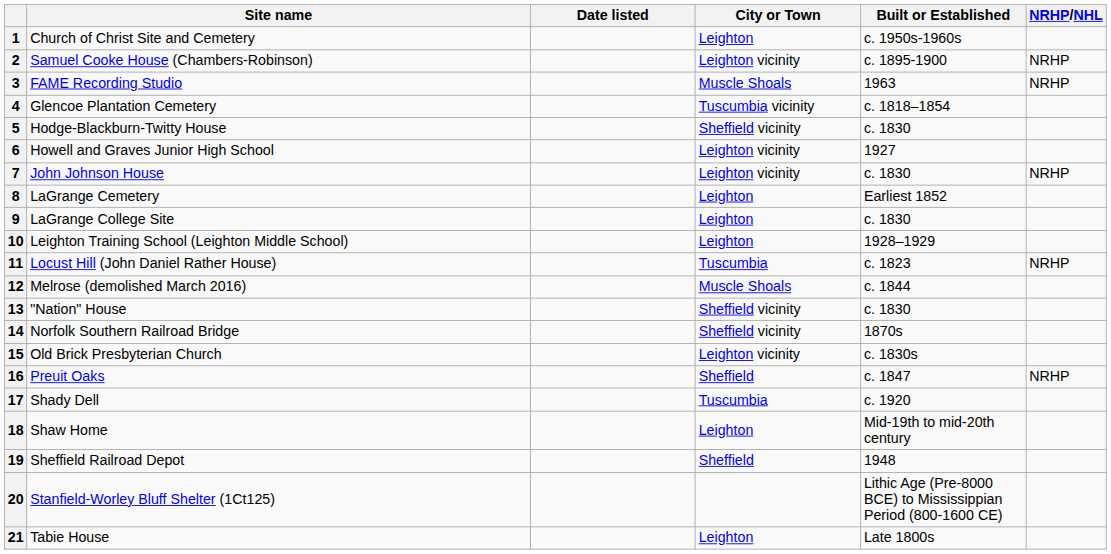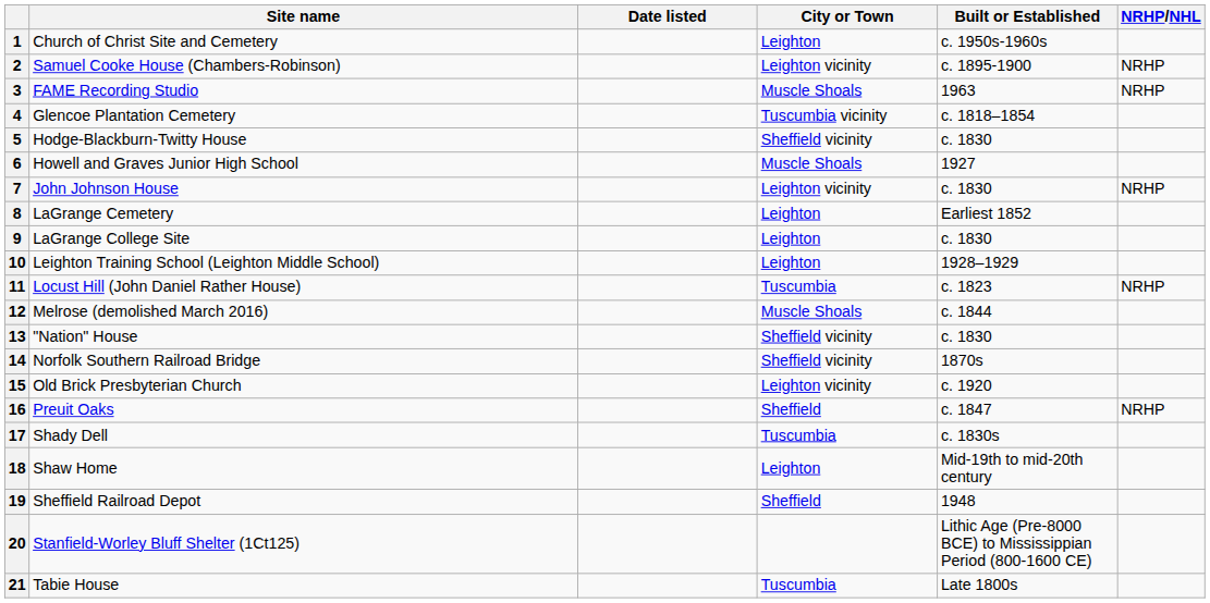 <table class="wikitable" style="width:98%">
 <tr>
 <th width = 2% ></th>
 <th><strong>Site name</strong></th>
 <th width = 15% ><strong>Date listed</strong></th>
 <th width = 15% ><strong>City or Town</strong></th>
 <th width = 15% ><strong>Built or Established</strong></th>
 <th width = 5%  ><strong><a href='#'>NRHP</a>/<a href='#'>NHL</a></strong></th>
 </tr>
 <tr ->
 <th>1</th>
 <td>Church of Christ Site and Cemetery</td>
 <td></td>
 <td><a href='#'>Leighton</a></td>
 <td>c. 1950s-1960s</td>
 <td></td>
 </tr>
 <tr ->
 <th>2</th>
 <td><a href='#'>Samuel Cooke House</a> (Chambers-Robinson)</td>
 <td></td>
 <td><a href='#'>Leighton</a> vicinity</td>
 <td>c. 1895-1900</td>
 <td>NRHP</td>
 </tr>
 <tr ->
 <th>3</th>
 <td><a href='#'>FAME Recording Studio</a></td>
 <td></td>
 <td><a href='#'>Muscle Shoals</a></td>
 <td>1963</td>
 <td>NRHP</td>
 </tr>
 <tr ->
 <th>4</th>
 <td>Glencoe Plantation Cemetery</td>
 <td></td>
 <td><a href='#'>Tuscumbia</a> vicinity</td>
 <td>c. 1818–1854</td>
 <td></td>
 </tr>
 <tr ->
 <th>5</th>
 <td>Hodge-Blackburn-Twitty House</td>
 <td></td>
 <td><a href='#'>Sheffield</a> vicinity</td>
 <td>c. 1830</td>
 <td></td>
 </tr>
 <tr ->
 <th>6</th>
 <td>Howell and Graves Junior High School</td>
 <td></td>
-<td><a href='#'>Leighton</a> vicinity</td>
+<td><a href='#'>Muscle Shoals</a></td>
 <td>1927</td>
 <td></td>
 </tr>
 <tr ->
 <th>7</th>
 <td><a href='#'>John Johnson House</a></td>
 <td></td>
 <td><a href='#'>Leighton</a> vicinity</td>
 <td>c. 1830</td>
 <td>NRHP</td>
 </tr>
 <tr ->
 <th>8</th>
 <td>LaGrange Cemetery</td>
 <td></td>
 <td><a href='#'>Leighton</a></td>
 <td>Earliest 1852</td>
 <td></td>
 </tr>
 <tr ->
 <th>9</th>
 <td>LaGrange College Site</td>
 <td></td>
 <td><a href='#'>Leighton</a></td>
 <td>c. 1830</td>
 <td></td>
 </tr>
 <tr ->
 <th>10</th>
 <td>Leighton Training School (Leighton Middle School)</td>
 <td></td>
 <td><a href='#'>Leighton</a></td>
 <td>1928–1929</td>
 <td></td>
 </tr>
 <tr ->
 <th>11</th>
 <td><a href='#'>Locust Hill</a> (John Daniel Rather House)</td>
 <td></td>
 <td><a href='#'>Tuscumbia</a></td>
 <td>c. 1823</td>
 <td>NRHP</td>
 </tr>
 <tr ->
 <th>12</th>
 <td>Melrose (demolished March 2016)</td>
 <td></td>
 <td><a href='#'>Muscle Shoals</a></td>
 <td>c. 1844</td>
 <td></td>
 </tr>
 <tr ->
 <th>13</th>
 <td>"Nation" House</td>
 <td></td>
 <td><a href='#'>Sheffield</a> vicinity</td>
 <td>c. 1830</td>
 <td></td>
 </tr>
 <tr ->
 <th>14</th>
 <td>Norfolk Southern Railroad Bridge</td>
 <td></td>
 <td><a href='#'>Sheffield</a> vicinity</td>
 <td>1870s</td>
 <td></td>
 </tr>
 <tr ->
 <th>15</th>
 <td>Old Brick Presbyterian Church</td>
 <td></td>
 <td><a href='#'>Leighton</a> vicinity</td>
-<td>c. 1830s</td>
+<td>c. 1920</td>
 <td></td>
 </tr>
 <tr ->
 <th>16</th>
 <td><a href='#'>Preuit Oaks</a></td>
 <td></td>
 <td><a href='#'>Sheffield</a></td>
 <td>c. 1847</td>
 <td>NRHP</td>
 </tr>
 <tr>
 <th>17</th>
 <td>Shady Dell</td>
 <td></td>
 <td><a href='#'>Tuscumbia</a></td>
-<td>c. 1920</td>
+<td>c. 1830s</td>
 <td></td>
 </tr>
 <tr ->
 <th>18</th>
 <td>Shaw Home</td>
 <td></td>
 <td><a href='#'>Leighton</a></td>
 <td>Mid-19th to mid-20th century</td>
 <td></td>
 </tr>
 <tr ->
 <th>19</th>
 <td>Sheffield Railroad Depot</td>
 <td></td>
 <td><a href='#'>Sheffield</a></td>
 <td>1948</td>
 <td></td>
 </tr>
 <tr>
 <th>20</th>
 <td><a href='#'>Stanfield-Worley Bluff Shelter</a> (1Ct125)</td>
 <td></td>
 <td></td>
 <td>Lithic Age (Pre-8000 BCE) to Mississippian Period (800-1600 CE)</td>
 <td></td>
 </tr>
 <tr ->
 <th>21</th>
 <td>Tabie House</td>
 <td></td>
-<td><a href='#'>Leighton</a></td>
+<td><a href='#'>Tuscumbia</a></td>
 <td>Late 1800s</td>
 <td></td>
 </tr>
 </table>
